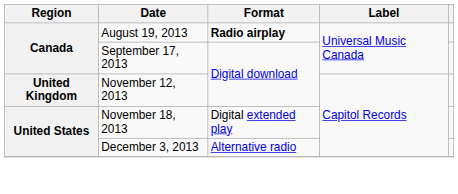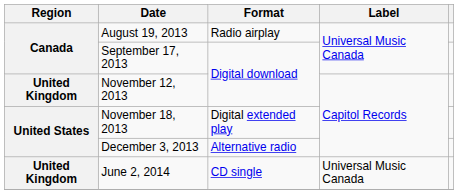 <table class="wikitable plainrowheaders">
 <tr>
 <th scope="col">Region</th>
 <th scope="col">Date</th>
 <th scope="col">Format</th>
 <th scope="col">Label</th>
 <th scope="col"></th>
 </tr>
 <tr>
 <th scope="row" rowspan="2">Canada</th>
 <td>August 19, 2013</td>
-<td><strong>Radio airplay</strong></td>
+<td>Radio airplay</td>
 <td rowspan="2"><a href='#'>Universal Music Canada</a></td>
 <td></td>
 </tr>
 <tr>
 <td>September 17, 2013</td>
 <td rowspan="2"><a href='#'>Digital download</a></td>
 <td></td>
 </tr>
 <tr>
 <th scope="row">United Kingdom</th>
 <td>November 12, 2013</td>
 <td rowspan="3"><a href='#'>Capitol Records</a></td>
 <td></td>
 </tr>
 <tr>
 <th scope="row" rowspan="2">United States</th>
 <td>November 18, 2013</td>
 <td>Digital <a href='#'>extended play</a></td>
 <td></td>
 </tr>
 <tr>
 <td>December 3, 2013</td>
 <td><a href='#'>Alternative radio</a></td>
 <td></td>
 </tr>
 <tr>
+<th scope="row">United Kingdom</th>
+<td>June 2, 2014</td>
+<td><a href='#'>CD single</a></td>
+<td>Universal Music Canada</td>
+<td></td>
+</tr>
+<tr>
 </tr>
 </table>
